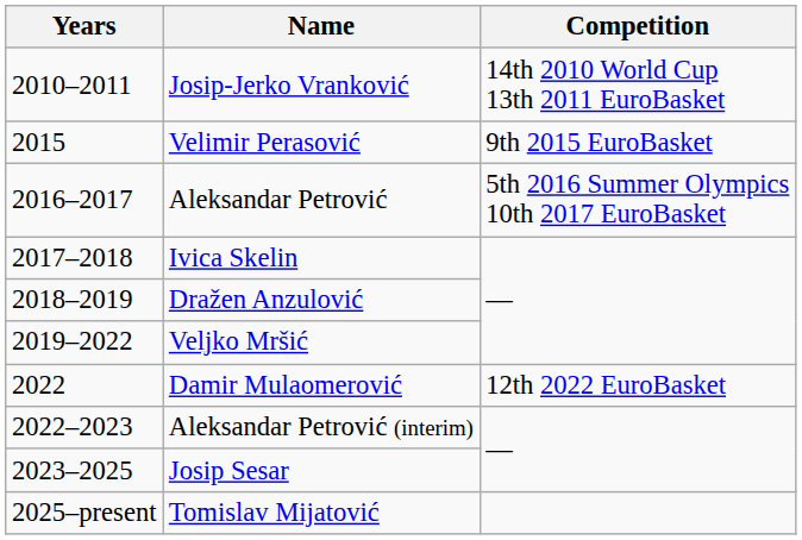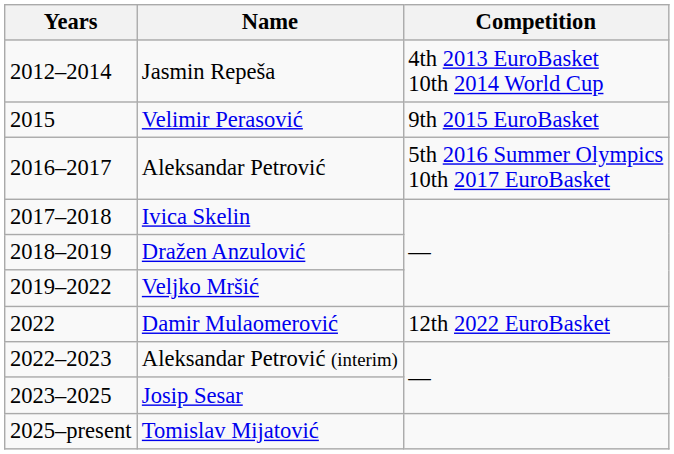 <table class="wikitable">
 <tr>
 <th>Years</th>
 <th>Name</th>
 <th>Competition</th>
 </tr>
 <tr>
-<td>2010–2011</td>
-<td><a href='#'>Josip-Jerko Vranković</a></td>
-<td>14th <a href='#'>2010 World Cup</a> <br>13th <a href='#'>2011 EuroBasket</a></td>
+<td>2012–2014</td>
+<td>Jasmin Repeša</td>
+<td>4th <a href='#'>2013 EuroBasket</a> <br> 10th <a href='#'>2014 World Cup</a></td>
 </tr>
 <tr>
 <td>2015</td>
 <td><a href='#'>Velimir Perasović</a></td>
 <td>9th <a href='#'>2015 EuroBasket</a></td>
 </tr>
 <tr>
 <td>2016–2017</td>
 <td>Aleksandar Petrović</td>
 <td>5th <a href='#'>2016 Summer Olympics</a><br>10th <a href='#'>2017 EuroBasket</a></td>
 </tr>
 <tr>
 <td>2017–2018</td>
 <td><a href='#'>Ivica Skelin</a></td>
 <td rowspan=3>—</td>
 </tr>
 <tr>
 <td>2018–2019</td>
 <td><a href='#'>Dražen Anzulović</a></td>
 </tr>
 <tr>
 <td>2019–2022</td>
 <td><a href='#'>Veljko Mršić</a></td>
 </tr>
 <tr>
 <td>2022</td>
 <td><a href='#'>Damir Mulaomerović</a></td>
 <td>12th <a href='#'>2022 EuroBasket</a></td>
 </tr>
 <tr>
 <td>2022–2023</td>
 <td>Aleksandar Petrović <small>(interim)</small></td>
 <td rowspan=2>—</td>
 </tr>
 <tr>
 <td>2023–2025</td>
 <td><a href='#'>Josip Sesar</a></td>
 </tr>
 <tr>
 <td>2025–present</td>
 <td><a href='#'>Tomislav Mijatović</a></td>
 </tr>
 </table>
